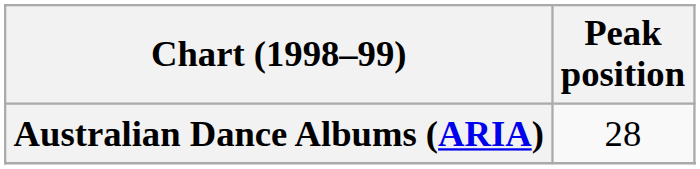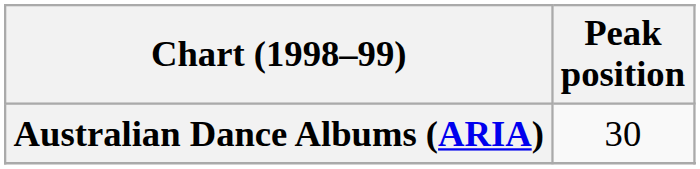 <table class="wikitable sortable plainrowheaders" style="text-align:center">
 <tr>
 <th scope="col">Chart (1998–99)</th>
 <th scope="col">Peak<br>position</th>
 </tr>
 <tr>
 <th scope="row">Australian Dance Albums (<a href='#'>ARIA</a>)</th>
-<td>28</td>
+<td>30</td>
 </tr>
 <tr>
 </tr>
 <tr>
 </tr>
 <tr>
 </tr>
 <tr>
 </tr>
 <tr>
 </tr>
 <tr>
 </tr>
 </table>
